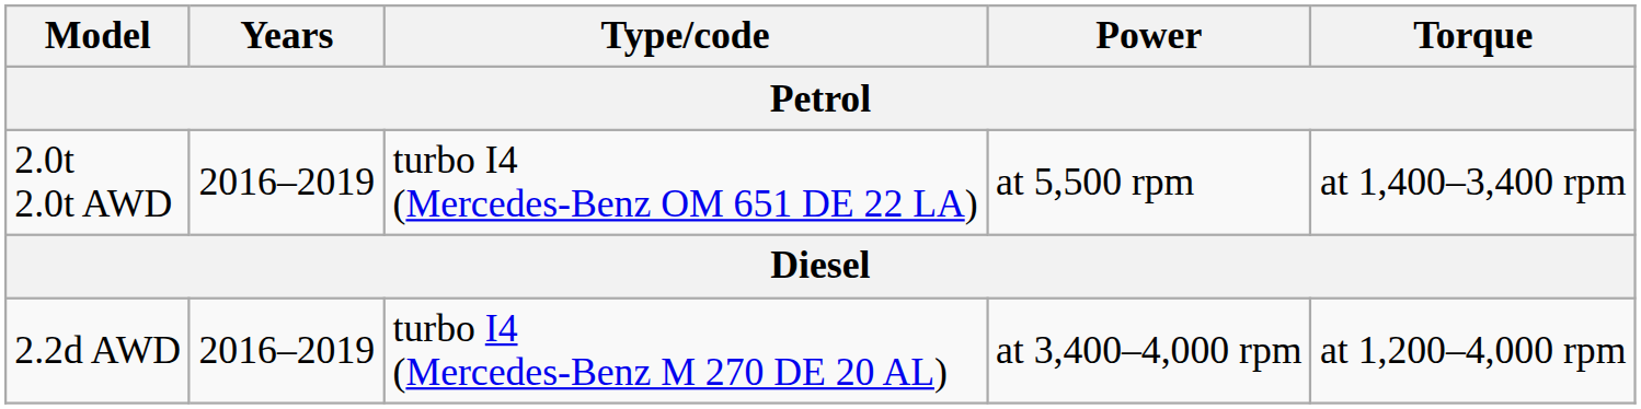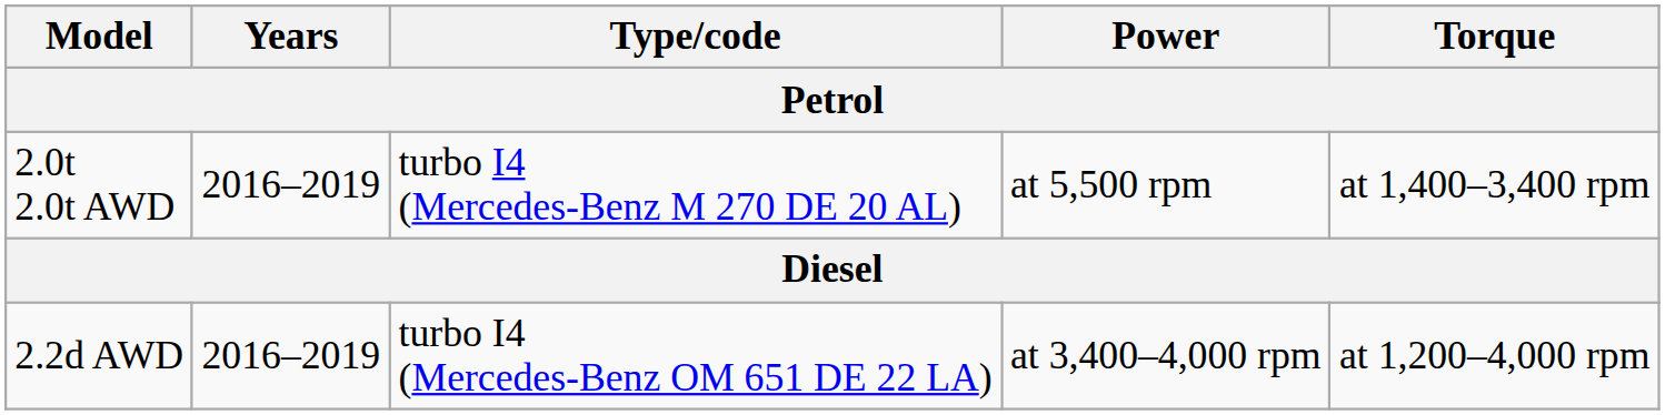 <table class="wikitable sortable collapsible">
 <tr>
 <th>Model</th>
 <th>Years</th>
 <th>Type/code</th>
 <th>Power</th>
 <th>Torque</th>
 </tr>
 <tr>
 <th colspan=5>Petrol</th>
 </tr>
 <tr>
 <td>2.0t<br>2.0t AWD</td>
 <td>2016–2019</td>
-<td> turbo I4<br>(<a href='#'>Mercedes-Benz OM 651 DE 22 LA</a>)</td>
+<td> turbo <a href='#'>I4</a><br>(<a href='#'>Mercedes-Benz M 270 DE 20 AL</a>)</td>
 <td> at 5,500 rpm</td>
 <td> at 1,400–3,400 rpm</td>
 </tr>
 <tr>
 <th colspan=5>Diesel</th>
 </tr>
 <tr>
 <td>2.2d AWD</td>
 <td>2016–2019</td>
-<td> turbo <a href='#'>I4</a><br>(<a href='#'>Mercedes-Benz M 270 DE 20 AL</a>)</td>
+<td> turbo I4<br>(<a href='#'>Mercedes-Benz OM 651 DE 22 LA</a>)</td>
 <td> at 3,400–4,000 rpm</td>
 <td> at 1,200–4,000 rpm</td>
 </tr>
 </table>
